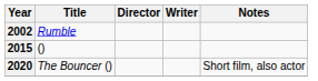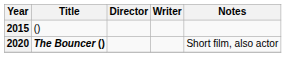 <table class="wikitable plainrowheaders sortable">
 <tr>
 <th scope="col">Year</th>
 <th scope="col">Title</th>
 <th scope="col">Director</th>
 <th scope="col">Writer</th>
 <th scope="col">Notes</th>
-</tr>
-<tr>
-<th scope="row">2002</th>
-<td><em><a href='#'>Rumble</a></em></td>
-<td></td>
-<td></td>
-<td></td>
 </tr>
 <tr>
 <th scope="row">2015</th>
 <td><em></em> ()</td>
 <td></td>
 <td></td>
 <td></td>
 </tr>
 <tr>
 <th scope="row">2020</th>
-<td><em>The Bouncer</em> ()</td>
+<td><strong><em>The Bouncer</em> ()</strong></td>
 <td></td>
 <td></td>
 <td>Short film, also actor</td>
 </tr>
 <tr>
 </tr>
 </table>
